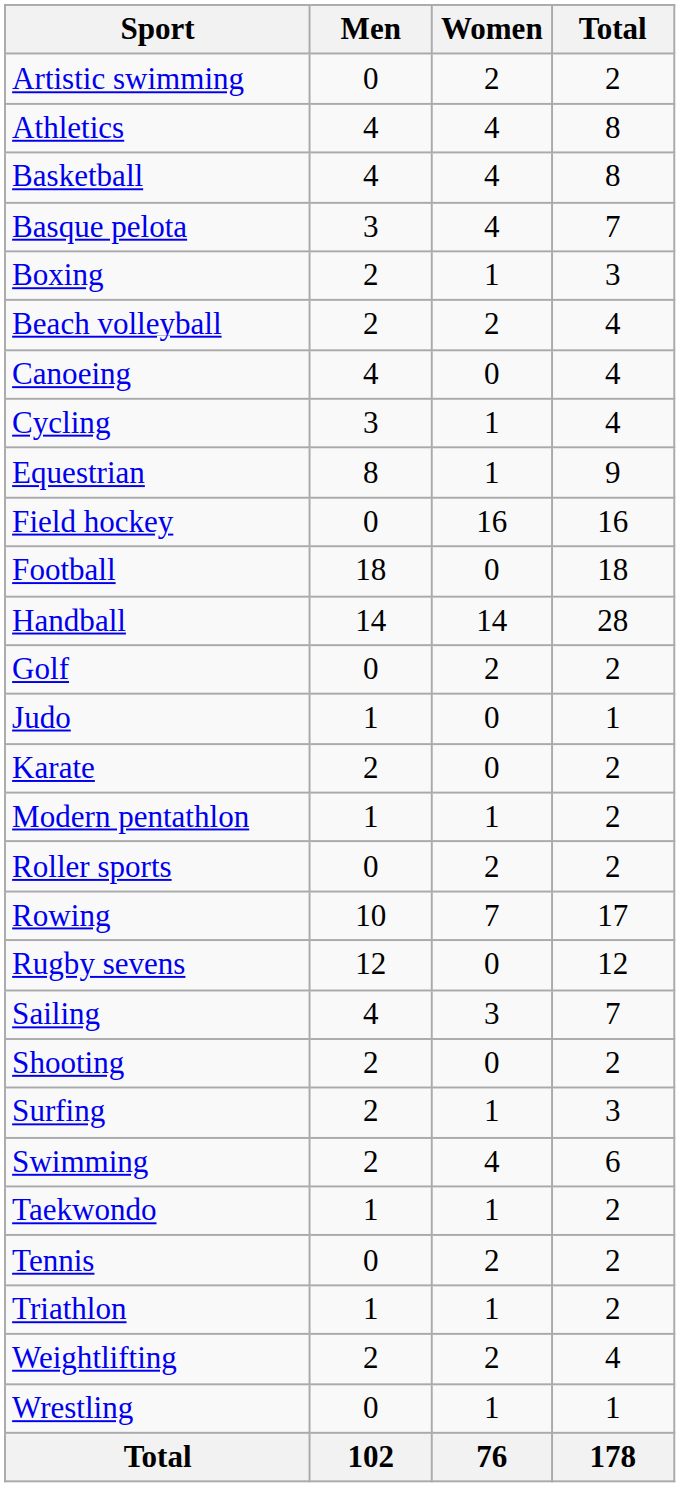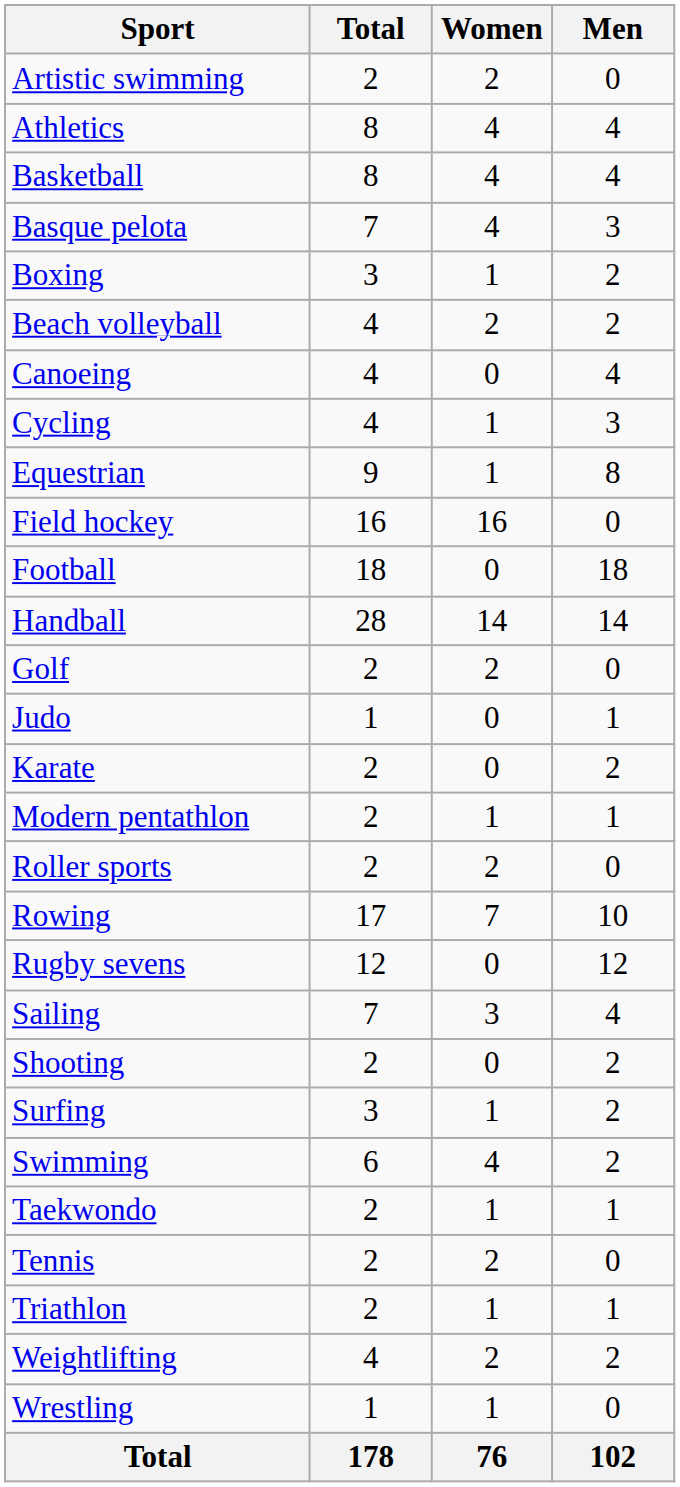 <table class="wikitable sortable" style="text-align:center;">
 <tr>
 <th width=150>Sport</th>
+<th width=55>Total</th>
+<th width=55>Women</th>
 <th width=55>Men</th>
-<th width=55>Women</th>
-<th width=55>Total</th>
 </tr>
 <tr>
 <td align=left><a href='#'>Artistic swimming</a></td>
+<td>2</td>
+<td>2</td>
 <td>0</td>
-<td>2</td>
+</tr>
+<tr>
+<td align=left><a href='#'>Athletics</a></td>
+<td>8</td>
+<td>4</td>
+<td>4</td>
+</tr>
+<tr>
+<td align=left><a href='#'>Basketball</a></td>
+<td>8</td>
+<td>4</td>
+<td>4</td>
+</tr>
+<tr>
+<td align=left><a href='#'>Basque pelota</a></td>
+<td>7</td>
+<td>4</td>
+<td>3</td>
+</tr>
+<tr>
+<td align=left><a href='#'>Boxing</a></td>
+<td>3</td>
+<td>1</td>
 <td>2</td>
 </tr>
 <tr>
-<td align=left><a href='#'>Athletics</a></td>
+<td align=left><a href='#'>Beach volleyball</a></td>
 <td>4</td>
-<td>4</td>
-<td>8</td>
-</tr>
-<tr>
-<td align=left><a href='#'>Basketball</a></td>
-<td>4</td>
-<td>4</td>
-<td>8</td>
-</tr>
-<tr>
-<td align=left><a href='#'>Basque pelota</a></td>
-<td>3</td>
-<td>4</td>
-<td>7</td>
-</tr>
-<tr>
-<td align=left><a href='#'>Boxing</a></td>
-<td>2</td>
-<td>1</td>
-<td>3</td>
-</tr>
-<tr>
-<td align=left><a href='#'>Beach volleyball</a></td>
 <td>2</td>
 <td>2</td>
-<td>4</td>
 </tr>
 <tr>
 <td align=left><a href='#'>Canoeing</a></td>
 <td>4</td>
 <td>0</td>
 <td>4</td>
 </tr>
 <tr>
 <td align=left><a href='#'>Cycling</a></td>
+<td>4</td>
+<td>1</td>
 <td>3</td>
-<td>1</td>
-<td>4</td>
 </tr>
 <tr>
 <td align=left><a href='#'>Equestrian</a></td>
+<td>9</td>
+<td>1</td>
 <td>8</td>
-<td>1</td>
-<td>9</td>
 </tr>
 <tr>
 <td align=left><a href='#'>Field hockey</a></td>
-<td>0</td>
 <td>16</td>
 <td>16</td>
+<td>0</td>
 </tr>
 <tr>
 <td align=left><a href='#'>Football</a></td>
 <td>18</td>
 <td>0</td>
 <td>18</td>
 </tr>
 <tr>
 <td align=left><a href='#'>Handball</a></td>
+<td>28</td>
 <td>14</td>
 <td>14</td>
-<td>28</td>
 </tr>
 <tr>
 <td align=left><a href='#'>Golf</a></td>
-<td>0</td>
 <td>2</td>
 <td>2</td>
+<td>0</td>
 </tr>
 <tr>
 <td align=left><a href='#'>Judo</a></td>
 <td>1</td>
 <td>0</td>
 <td>1</td>
 </tr>
 <tr>
 <td align=left><a href='#'>Karate</a></td>
 <td>2</td>
 <td>0</td>
 <td>2</td>
 </tr>
 <tr>
 <td align=left><a href='#'>Modern pentathlon</a></td>
+<td>2</td>
 <td>1</td>
 <td>1</td>
-<td>2</td>
 </tr>
 <tr>
 <td align=left><a href='#'>Roller sports</a></td>
-<td>0</td>
 <td>2</td>
 <td>2</td>
+<td>0</td>
 </tr>
 <tr>
 <td align=left><a href='#'>Rowing</a></td>
+<td>17</td>
+<td>7</td>
 <td>10</td>
-<td>7</td>
-<td>17</td>
 </tr>
 <tr>
 <td align=left><a href='#'>Rugby sevens</a></td>
 <td>12</td>
 <td>0</td>
 <td>12</td>
 </tr>
 <tr>
 <td align=left><a href='#'>Sailing</a></td>
+<td>7</td>
+<td>3</td>
 <td>4</td>
-<td>3</td>
-<td>7</td>
 </tr>
 <tr>
 <td align=left><a href='#'>Shooting</a></td>
 <td>2</td>
 <td>0</td>
 <td>2</td>
 </tr>
 <tr>
 <td align=left><a href='#'>Surfing</a></td>
-<td>2</td>
-<td>1</td>
 <td>3</td>
-</tr>
-<tr>
-<td align=left><a href='#'>Swimming</a></td>
-<td>2</td>
-<td>4</td>
-<td>6</td>
-</tr>
-<tr>
-<td align=left><a href='#'>Taekwondo</a></td>
-<td>1</td>
 <td>1</td>
 <td>2</td>
 </tr>
 <tr>
+<td align=left><a href='#'>Swimming</a></td>
+<td>6</td>
+<td>4</td>
+<td>2</td>
+</tr>
+<tr>
+<td align=left><a href='#'>Taekwondo</a></td>
+<td>2</td>
+<td>1</td>
+<td>1</td>
+</tr>
+<tr>
 <td align=left><a href='#'>Tennis</a></td>
+<td>2</td>
+<td>2</td>
 <td>0</td>
+</tr>
+<tr>
+<td align=left><a href='#'>Triathlon</a></td>
+<td>2</td>
+<td>1</td>
+<td>1</td>
+</tr>
+<tr>
+<td align=left><a href='#'>Weightlifting</a></td>
+<td>4</td>
 <td>2</td>
 <td>2</td>
 </tr>
 <tr>
-<td align=left><a href='#'>Triathlon</a></td>
+<td align=left><a href='#'>Wrestling</a></td>
 <td>1</td>
 <td>1</td>
-<td>2</td>
-</tr>
-<tr>
-<td align=left><a href='#'>Weightlifting</a></td>
-<td>2</td>
-<td>2</td>
-<td>4</td>
-</tr>
-<tr>
-<td align=left><a href='#'>Wrestling</a></td>
 <td>0</td>
-<td>1</td>
-<td>1</td>
 </tr>
 <tr>
 <th>Total</th>
+<th>178</th>
+<th>76</th>
 <th>102</th>
-<th>76</th>
-<th>178</th>
 </tr>
 </table>
